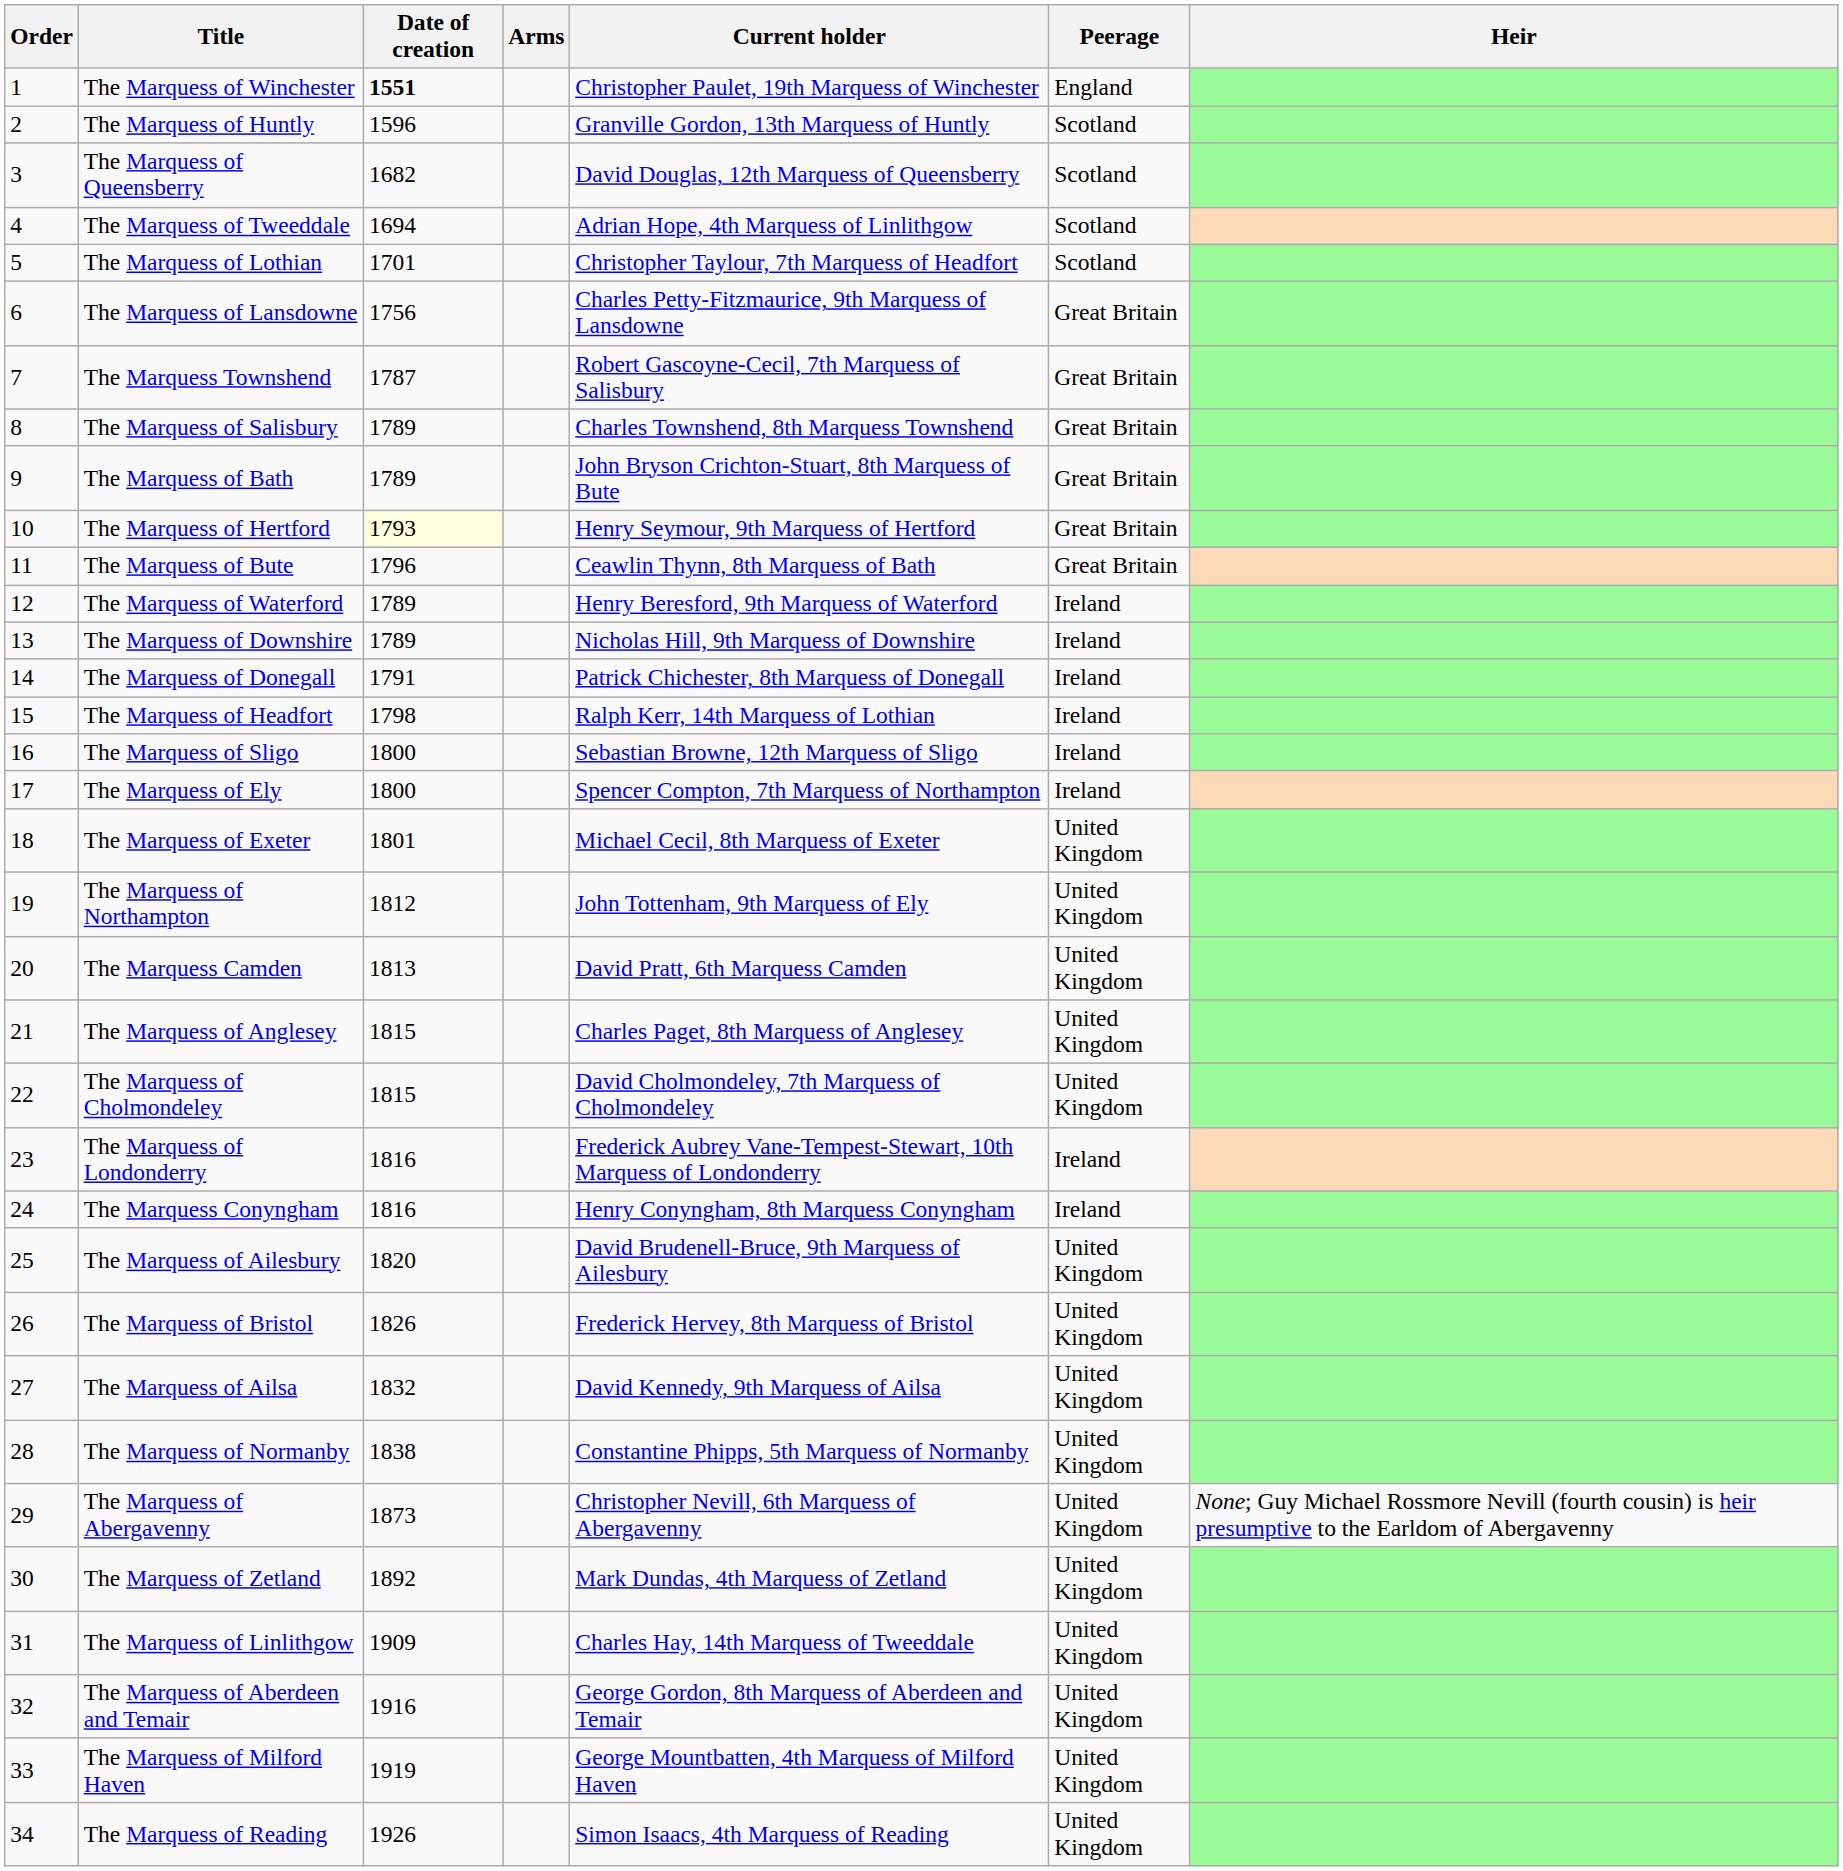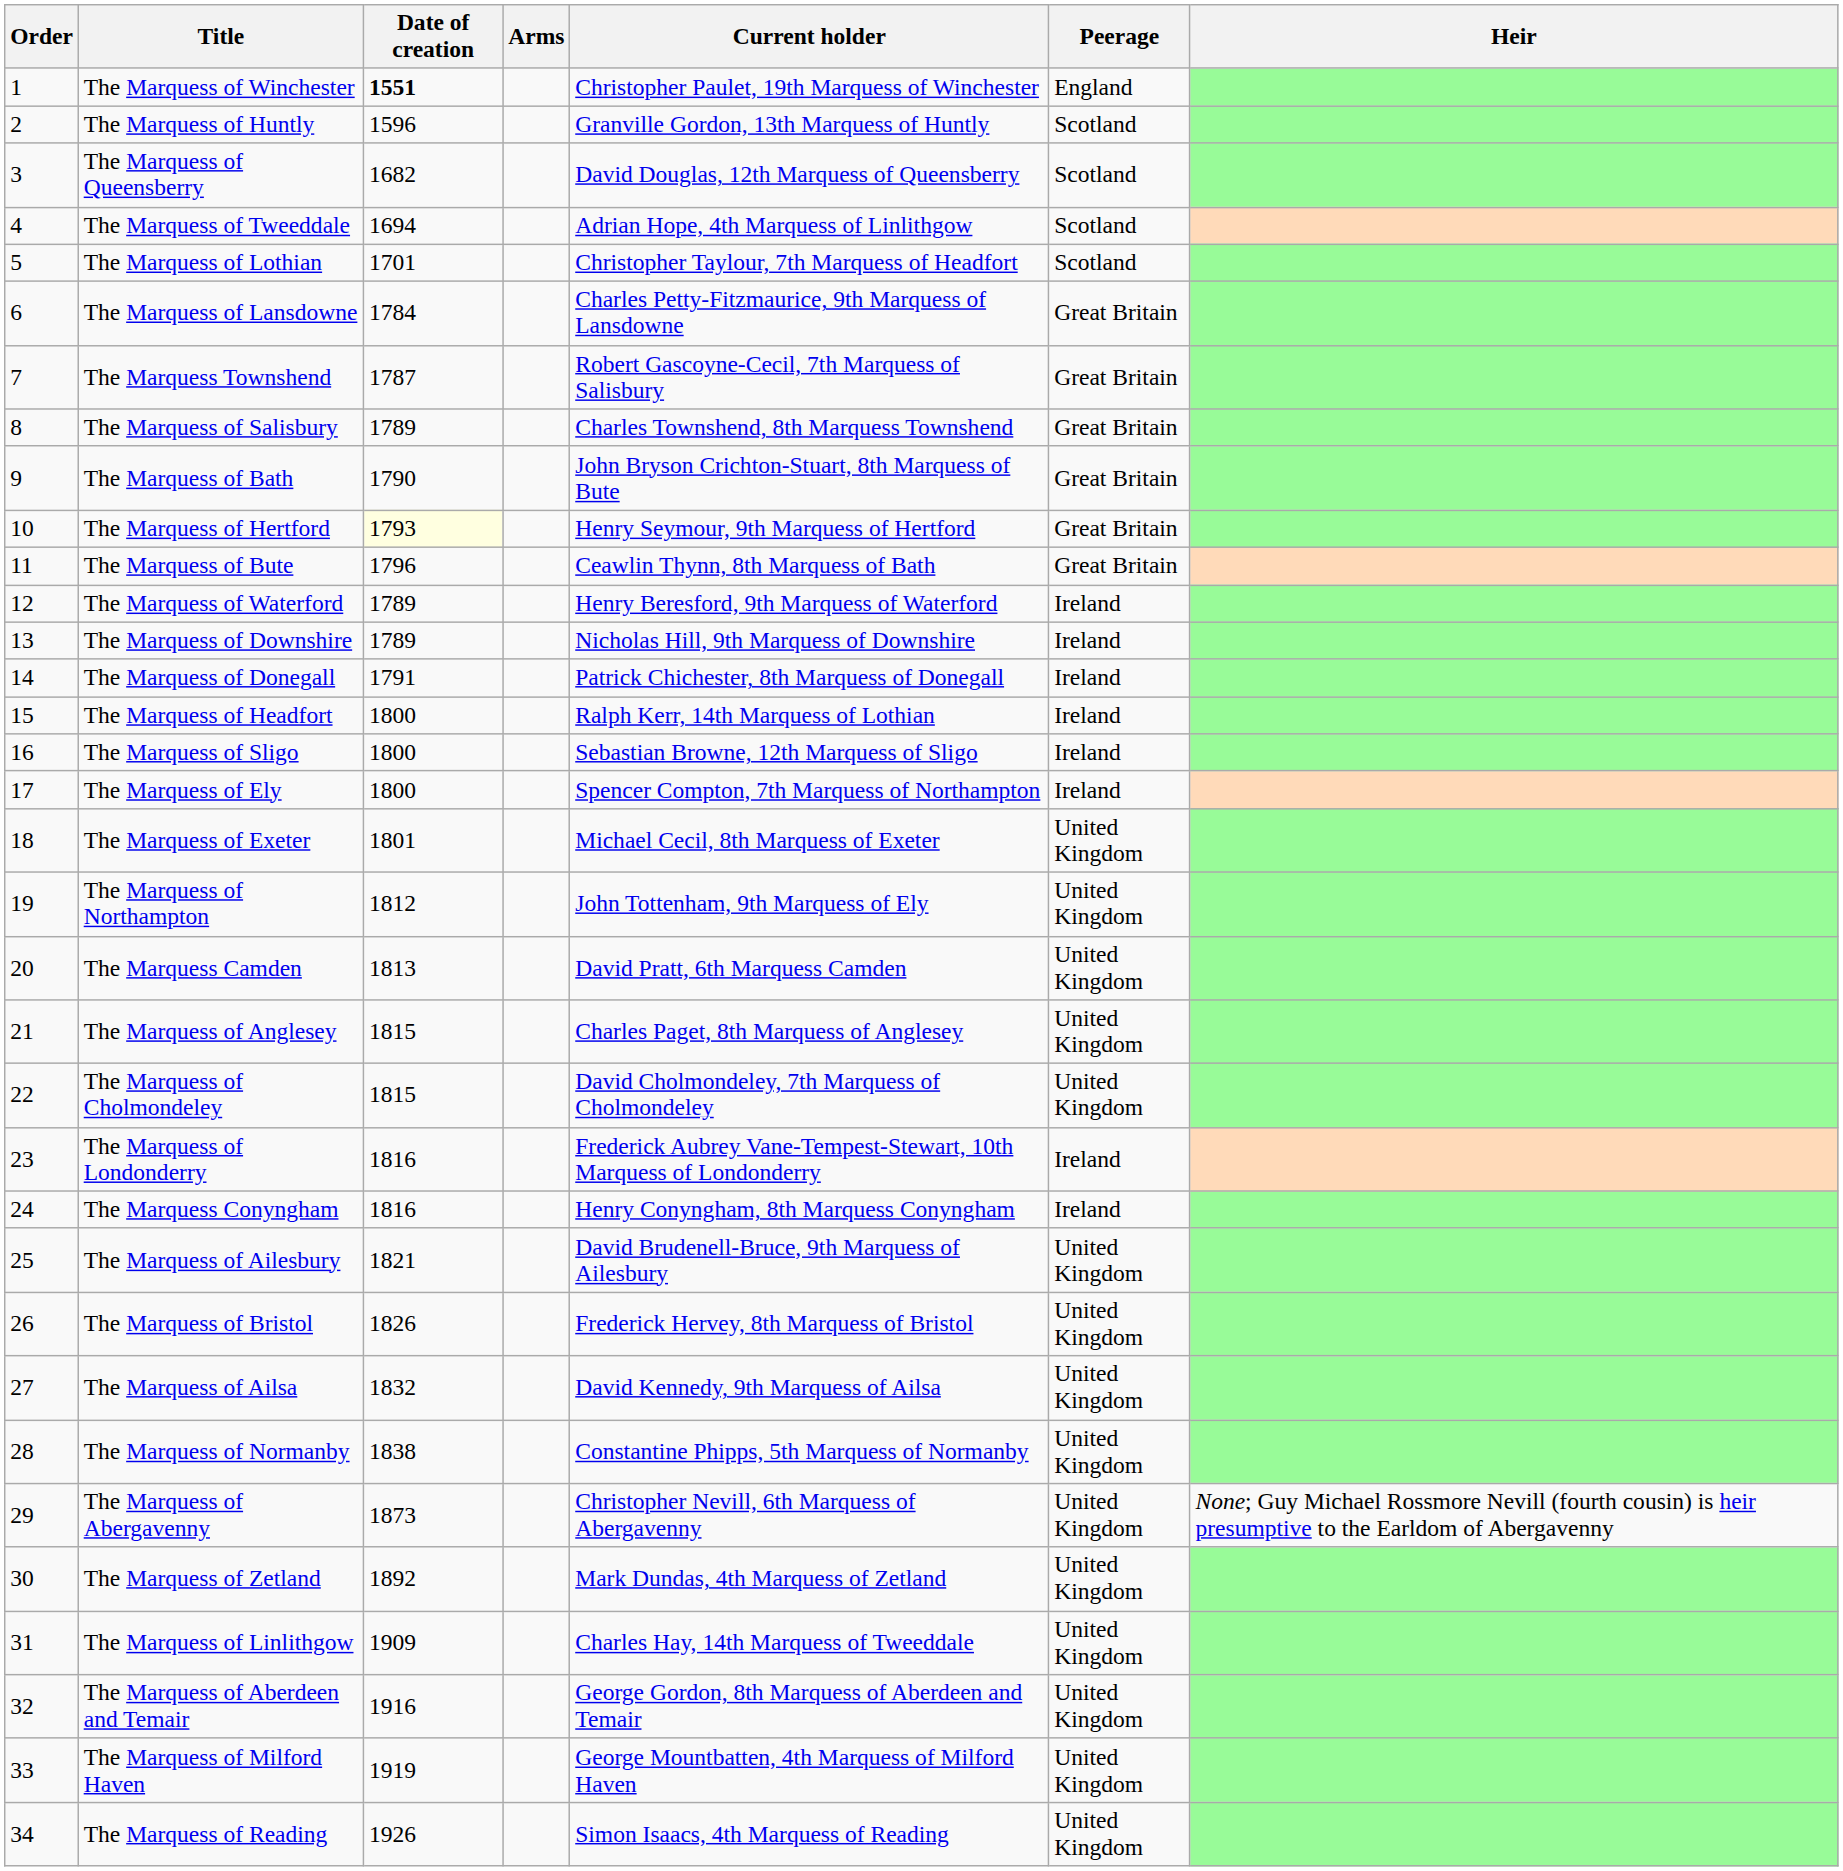 <table class="wikitable sortable">
 <tr>
 <th>Order</th>
 <th>Title</th>
 <th>Date of creation</th>
 <th class="unsortable">Arms</th>
 <th>Current holder</th>
 <th>Peerage</th>
 <th>Heir</th>
 </tr>
 <tr>
 <td>1</td>
 <td>The <a href='#'>Marquess of Winchester</a></td>
 <td><strong>1551</strong></td>
 <td></td>
 <td><a href='#'>Christopher Paulet, 19th Marquess of Winchester</a></td>
 <td data-sort-value=1>England</td>
 <td style="background:#98FB98"></td>
 </tr>
 <tr>
 <td>2</td>
 <td>The <a href='#'>Marquess of Huntly</a></td>
 <td>1596</td>
 <td></td>
 <td><a href='#'>Granville Gordon, 13th Marquess of Huntly</a></td>
 <td data-sort-value=2>Scotland</td>
 <td style="background:#98FB98"></td>
 </tr>
 <tr>
 <td>3</td>
 <td>The <a href='#'>Marquess of Queensberry</a></td>
 <td>1682</td>
 <td></td>
 <td><a href='#'>David Douglas, 12th Marquess of Queensberry</a></td>
 <td data-sort-value=2>Scotland</td>
 <td style="background:#98FB98"></td>
 </tr>
 <tr>
 <td>4</td>
 <td>The <a href='#'>Marquess of Tweeddale</a></td>
 <td>1694</td>
 <td></td>
 <td><a href='#'>Adrian Hope, 4th Marquess of Linlithgow</a></td>
 <td data-sort-value=2>Scotland</td>
 <td style="background:#FFDAB9"></td>
 </tr>
 <tr>
 <td>5</td>
 <td>The <a href='#'>Marquess of Lothian</a></td>
 <td>1701</td>
 <td></td>
 <td><a href='#'>Christopher Taylour, 7th Marquess of Headfort</a></td>
 <td data-sort-value=2>Scotland</td>
 <td style="background:#98FB98"></td>
 </tr>
 <tr>
 <td>6</td>
 <td>The <a href='#'>Marquess of Lansdowne</a></td>
-<td>1756</td>
+<td>1784</td>
 <td></td>
 <td><a href='#'>Charles Petty-Fitzmaurice, 9th Marquess of Lansdowne</a></td>
 <td data-sort-value=3>Great Britain</td>
 <td style="background:#98FB98"></td>
 </tr>
 <tr>
 <td>7</td>
 <td data-sort-value="The Marquess of Townshend">The <a href='#'>Marquess Townshend</a></td>
 <td>1787</td>
 <td></td>
 <td><a href='#'>Robert Gascoyne-Cecil, 7th Marquess of Salisbury</a></td>
 <td data-sort-value=3>Great Britain</td>
 <td style="background:#98FB98"></td>
 </tr>
 <tr>
 <td>8</td>
 <td>The <a href='#'>Marquess of Salisbury</a></td>
 <td>1789</td>
 <td></td>
 <td><a href='#'>Charles Townshend, 8th Marquess Townshend</a></td>
 <td data-sort-value=3>Great Britain</td>
 <td style="background:#98FB98"></td>
 </tr>
 <tr>
 <td>9</td>
 <td>The <a href='#'>Marquess of Bath</a></td>
-<td>1789</td>
+<td>1790</td>
 <td></td>
 <td><a href='#'>John Bryson Crichton-Stuart, 8th Marquess of Bute</a></td>
 <td data-sort-value=3>Great Britain</td>
 <td style="background:#98FB98"></td>
 </tr>
 <tr>
 <td>10</td>
 <td>The <a href='#'>Marquess of Hertford</a></td>
 <td style="background: lightyellow;">1793</td>
 <td></td>
 <td><a href='#'>Henry Seymour, 9th Marquess of Hertford</a></td>
 <td data-sort-value=3>Great Britain</td>
 <td style="background:#98FB98"></td>
 </tr>
 <tr>
 <td>11</td>
 <td>The <a href='#'>Marquess of Bute</a></td>
 <td>1796</td>
 <td></td>
 <td><a href='#'>Ceawlin Thynn, 8th Marquess of Bath</a></td>
 <td data-sort-value=3>Great Britain</td>
 <td style="background:#FFDAB9"></td>
 </tr>
 <tr>
 <td>12</td>
 <td>The <a href='#'>Marquess of Waterford</a></td>
 <td>1789</td>
 <td></td>
 <td><a href='#'>Henry Beresford, 9th Marquess of Waterford</a></td>
 <td data-sort-value=4>Ireland</td>
 <td style="background:#98FB98"></td>
 </tr>
 <tr>
 <td>13</td>
 <td>The <a href='#'>Marquess of Downshire</a></td>
 <td>1789</td>
 <td></td>
 <td><a href='#'>Nicholas Hill, 9th Marquess of Downshire</a></td>
 <td data-sort-value=4>Ireland</td>
 <td style="background:#98FB98"></td>
 </tr>
 <tr>
 <td>14</td>
 <td>The <a href='#'>Marquess of Donegall</a></td>
 <td>1791</td>
 <td></td>
 <td><a href='#'>Patrick Chichester, 8th Marquess of Donegall</a></td>
 <td data-sort-value=4>Ireland</td>
 <td style="background:#98FB98"></td>
 </tr>
 <tr>
 <td>15</td>
 <td>The <a href='#'>Marquess of Headfort</a></td>
-<td>1798</td>
+<td>1800</td>
 <td></td>
 <td><a href='#'>Ralph Kerr, 14th Marquess of Lothian</a></td>
 <td data-sort-value=4>Ireland</td>
 <td style="background:#98FB98"></td>
 </tr>
 <tr>
 <td>16</td>
 <td>The <a href='#'>Marquess of Sligo</a></td>
 <td>1800</td>
 <td></td>
 <td><a href='#'>Sebastian Browne, 12th Marquess of Sligo</a></td>
 <td data-sort-value=4>Ireland</td>
 <td style="background:#98FB98"></td>
 </tr>
 <tr>
 <td>17</td>
 <td>The <a href='#'>Marquess of Ely</a></td>
 <td>1800</td>
 <td></td>
 <td><a href='#'>Spencer Compton, 7th Marquess of Northampton</a></td>
 <td data-sort-value=4>Ireland</td>
 <td style="background:#FFDAB9"></td>
 </tr>
 <tr>
 <td>18</td>
 <td>The <a href='#'>Marquess of Exeter</a></td>
 <td>1801</td>
 <td></td>
 <td><a href='#'>Michael Cecil, 8th Marquess of Exeter</a></td>
 <td data-sort-value=5>United Kingdom</td>
 <td style="background:#98FB98"></td>
 </tr>
 <tr>
 <td>19</td>
 <td>The <a href='#'>Marquess of Northampton</a></td>
 <td>1812</td>
 <td></td>
 <td><a href='#'>John Tottenham, 9th Marquess of Ely</a></td>
 <td data-sort-value=5>United Kingdom</td>
 <td style="background:#98FB98"></td>
 </tr>
 <tr>
 <td>20</td>
 <td data-sort-value="The Marquess of Camden">The <a href='#'>Marquess Camden</a></td>
 <td>1813</td>
 <td></td>
 <td><a href='#'>David Pratt, 6th Marquess Camden</a></td>
 <td data-sort-value=5>United Kingdom</td>
 <td style="background:#98FB98"></td>
 </tr>
 <tr>
 <td>21</td>
 <td>The <a href='#'>Marquess of Anglesey</a></td>
 <td>1815</td>
 <td></td>
 <td><a href='#'>Charles Paget, 8th Marquess of Anglesey</a></td>
 <td data-sort-value=5>United Kingdom</td>
 <td style="background:#98FB98"></td>
 </tr>
 <tr>
 <td>22</td>
 <td>The <a href='#'>Marquess of Cholmondeley</a></td>
 <td>1815</td>
 <td></td>
 <td><a href='#'>David Cholmondeley, 7th Marquess of Cholmondeley</a></td>
 <td data-sort-value=5>United Kingdom</td>
 <td style="background:#98FB98"></td>
 </tr>
 <tr>
 <td>23</td>
 <td>The <a href='#'>Marquess of Londonderry</a></td>
 <td>1816</td>
 <td></td>
 <td><a href='#'>Frederick Aubrey Vane-Tempest-Stewart, 10th Marquess of Londonderry</a></td>
 <td data-sort-value=4>Ireland</td>
 <td style="background:#FFDAB9"></td>
 </tr>
 <tr>
 <td>24</td>
 <td data-sort-value="The Marquess of Conyngham">The <a href='#'>Marquess Conyngham</a></td>
 <td>1816</td>
 <td></td>
 <td><a href='#'>Henry Conyngham, 8th Marquess Conyngham</a></td>
 <td data-sort-value=4>Ireland</td>
 <td style="background:#98FB98"></td>
 </tr>
 <tr>
 <td>25</td>
 <td>The <a href='#'>Marquess of Ailesbury</a></td>
-<td>1820</td>
+<td>1821</td>
 <td></td>
 <td><a href='#'>David Brudenell-Bruce, 9th Marquess of Ailesbury</a></td>
 <td data-sort-value=5>United Kingdom</td>
 <td style="background:#98FB98"></td>
 </tr>
 <tr>
 <td>26</td>
 <td>The <a href='#'>Marquess of Bristol</a></td>
 <td>1826</td>
 <td></td>
 <td><a href='#'>Frederick Hervey, 8th Marquess of Bristol</a></td>
 <td data-sort-value=5>United Kingdom</td>
 <td style="background:#98FB98"></td>
 </tr>
 <tr>
 <td>27</td>
 <td>The <a href='#'>Marquess of Ailsa</a></td>
 <td>1832</td>
 <td></td>
 <td><a href='#'>David Kennedy, 9th Marquess of Ailsa</a></td>
 <td data-sort-value=5>United Kingdom</td>
 <td style="background:#98FB98"></td>
 </tr>
 <tr>
 <td>28</td>
 <td>The <a href='#'>Marquess of Normanby</a></td>
 <td>1838</td>
 <td></td>
 <td><a href='#'>Constantine Phipps, 5th Marquess of Normanby</a></td>
 <td data-sort-value=5>United Kingdom</td>
 <td style="background:#98FB98"></td>
 </tr>
 <tr>
 <td>29</td>
 <td>The <a href='#'>Marquess of Abergavenny</a></td>
 <td>1873</td>
 <td></td>
 <td><a href='#'>Christopher Nevill, 6th Marquess of Abergavenny</a></td>
 <td data-sort-value=5>United Kingdom</td>
 <td><em>None</em>; Guy Michael Rossmore Nevill (fourth cousin) is <a href='#'>heir presumptive</a> to the Earldom of Abergavenny</td>
 </tr>
 <tr>
 <td>30</td>
 <td>The <a href='#'>Marquess of Zetland</a></td>
 <td>1892</td>
 <td></td>
 <td><a href='#'>Mark Dundas, 4th Marquess of Zetland</a></td>
 <td data-sort-value=5>United Kingdom</td>
 <td style="background:#98FB98"></td>
 </tr>
 <tr>
 <td>31</td>
 <td>The <a href='#'>Marquess of Linlithgow</a></td>
 <td>1909</td>
 <td></td>
 <td><a href='#'>Charles Hay, 14th Marquess of Tweeddale</a></td>
 <td data-sort-value=5>United Kingdom</td>
 <td style="background:#98FB98"></td>
 </tr>
 <tr>
 <td>32</td>
 <td>The <a href='#'>Marquess of Aberdeen and Temair</a></td>
 <td>1916</td>
 <td></td>
 <td><a href='#'>George Gordon, 8th Marquess of Aberdeen and Temair</a></td>
 <td data-sort-value=5>United Kingdom</td>
 <td style="background:#98FB98"></td>
 </tr>
 <tr>
 <td>33</td>
 <td>The <a href='#'>Marquess of Milford Haven</a></td>
 <td>1919</td>
 <td></td>
 <td><a href='#'>George Mountbatten, 4th Marquess of Milford Haven</a></td>
 <td data-sort-value=5>United Kingdom</td>
 <td style="background:#98FB98"></td>
 </tr>
 <tr>
 <td>34</td>
 <td>The <a href='#'>Marquess of Reading</a></td>
 <td>1926</td>
 <td></td>
 <td><a href='#'>Simon Isaacs, 4th Marquess of Reading</a></td>
 <td data-sort-value=5>United Kingdom</td>
 <td style="background:#98FB98"></td>
 </tr>
 </table>
